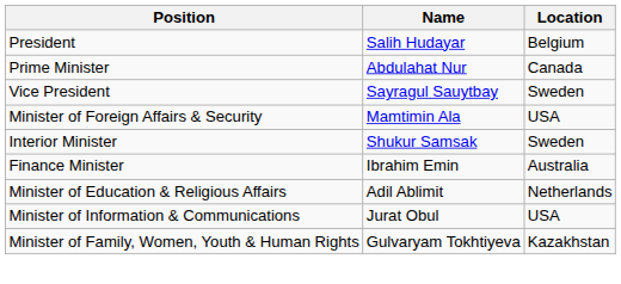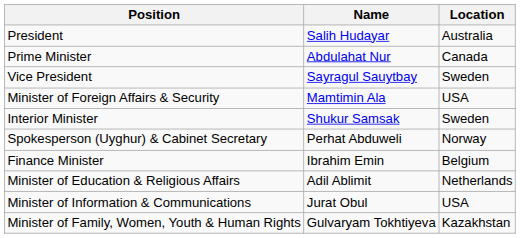 <table class="wikitable" border="1">
 <tr>
 <th>Position</th>
 <th>Name</th>
 <th>Location</th>
 </tr>
 <tr>
 <td>President</td>
 <td><a href='#'>Salih Hudayar</a></td>
-<td>Belgium</td>
+<td>Australia</td>
 </tr>
 <tr>
 <td>Prime Minister</td>
 <td><a href='#'>Abdulahat Nur</a></td>
 <td>Canada</td>
 </tr>
 <tr>
 <td>Vice President</td>
 <td><a href='#'>Sayragul Sauytbay</a></td>
 <td>Sweden</td>
 </tr>
 <tr>
 <td>Minister of Foreign Affairs & Security</td>
 <td><a href='#'>Mamtimin Ala</a></td>
 <td>USA</td>
 </tr>
 <tr>
 <td>Interior Minister</td>
 <td><a href='#'>Shukur Samsak</a></td>
 <td>Sweden</td>
 </tr>
 <tr>
+<td>Spokesperson (Uyghur) & Cabinet Secretary</td>
+<td>Perhat Abduweli</td>
+<td>Norway</td>
+</tr>
+<tr>
 <td>Finance Minister</td>
 <td>Ibrahim Emin</td>
-<td>Australia</td>
+<td>Belgium</td>
 </tr>
 <tr>
 <td>Minister of Education & Religious Affairs</td>
 <td>Adil Ablimit</td>
 <td>Netherlands</td>
 </tr>
 <tr>
 <td>Minister of Information & Communications</td>
 <td>Jurat Obul</td>
 <td>USA</td>
 </tr>
 <tr>
 <td>Minister of Family, Women, Youth & Human Rights</td>
 <td>Gulvaryam Tokhtiyeva</td>
 <td>Kazakhstan</td>
 </tr>
 </table>
